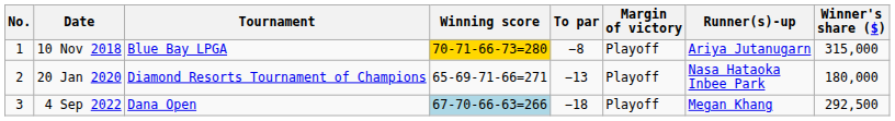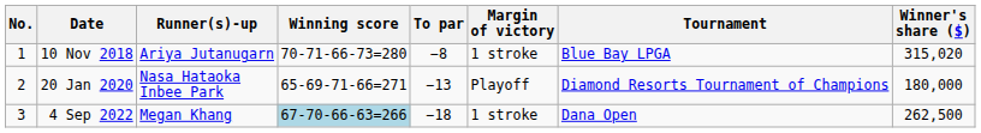 <table class="wikitable" style="font-size:95%;">
 <tr>
 <th>No.</th>
 <th>Date</th>
-<th>Tournament</th>
+<th>Runner(s)-up</th>
 <th>Winning score</th>
 <th>To par</th>
 <th>Margin<br>of victory</th>
-<th>Runner(s)-up</th>
+<th>Tournament</th>
 <th>Winner's<br>share (<a href='#'>$</a>)</th>
 </tr>
 <tr>
 <td align=center>1</td>
 <td align=right>10 Nov <a href='#'>2018</a></td>
+<td> <a href='#'>Ariya Jutanugarn</a></td>
+<td align=right>70-71-66-73=280</td>
+<td align=center>−8</td>
+<td>1 stroke</td>
 <td><a href='#'>Blue Bay LPGA</a></td>
-<td align=right style="background: gold;">70-71-66-73=280</td>
-<td align=center>−8</td>
-<td>Playoff</td>
-<td> <a href='#'>Ariya Jutanugarn</a></td>
-<td align=center>315,000</td>
+<td align=center>315,020</td>
 </tr>
 <tr>
 <td align=center>2</td>
 <td align=right>20 Jan <a href='#'>2020</a></td>
-<td><a href='#'>Diamond Resorts Tournament of Champions</a></td>
+<td> <a href='#'>Nasa Hataoka</a> <br>  <a href='#'>Inbee Park</a></td>
 <td align=right>65-69-71-66=271</td>
 <td align=center>−13</td>
 <td>Playoff</td>
-<td> <a href='#'>Nasa Hataoka</a> <br>  <a href='#'>Inbee Park</a></td>
+<td><a href='#'>Diamond Resorts Tournament of Champions</a></td>
 <td align=center>180,000</td>
 </tr>
 <tr>
 <td align=center>3</td>
 <td align=right>4 Sep <a href='#'>2022</a></td>
-<td><a href='#'>Dana Open</a></td>
+<td> <a href='#'>Megan Khang</a></td>
 <td align=right style="background: lightblue;">67-70-66-63=266</td>
 <td align=center>−18</td>
-<td>Playoff</td>
-<td> <a href='#'>Megan Khang</a></td>
-<td align=center>292,500</td>
+<td>1 stroke</td>
+<td><a href='#'>Dana Open</a></td>
+<td align=center>262,500</td>
 </tr>
 </table>
